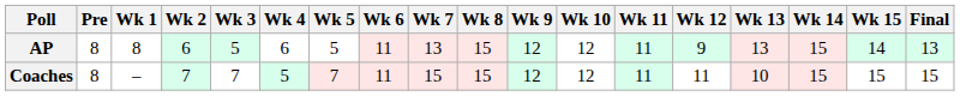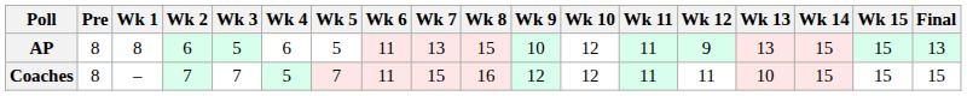 <table class="wikitable" style="white-space:nowrap;">
 <tr>
 <th>Poll</th>
 <th>Pre</th>
 <th>Wk 1</th>
 <th>Wk 2</th>
 <th>Wk 3</th>
 <th>Wk 4</th>
 <th>Wk 5</th>
 <th>Wk 6</th>
 <th>Wk 7</th>
 <th>Wk 8</th>
 <th>Wk 9</th>
 <th>Wk 10</th>
 <th>Wk 11</th>
 <th>Wk 12</th>
 <th>Wk 13</th>
 <th>Wk 14</th>
 <th>Wk 15</th>
 <th>Final</th>
 </tr>
 <tr style="text-align:center;">
 <th>AP</th>
 <td style="background:#FFF;">8</td>
 <td style="background:#FFF;">8</td>
 <td style="background:#D8FFEB;">6</td>
 <td style="background:#D8FFEB;">5</td>
 <td style="background:#FFF;">6</td>
 <td style="background:#FFF;">5</td>
 <td style="background:#FFE6E6;">11</td>
 <td style="background:#FFE6E6;">13</td>
 <td style="background:#FFE6E6;">15</td>
-<td style="background:#D8FFEB;">12</td>
+<td style="background:#D8FFEB;">10</td>
 <td style="background:#FFF;">12</td>
 <td style="background:#D8FFEB;">11</td>
 <td style="background:#D8FFEB;">9</td>
 <td style="background:#FFE6E6;">13</td>
 <td style="background:#FFE6E6;">15</td>
-<td style="background:#D8FFEB;">14</td>
+<td style="background:#D8FFEB;">15</td>
 <td style="background:#D8FFEB;">13</td>
 </tr>
 <tr style="text-align:center;">
 <th>Coaches</th>
 <td style="background:#FFF;">8</td>
 <td style="background:#FFF;">–</td>
 <td style="background:#D8FFEB;">7</td>
 <td style="background:#FFF;">7</td>
 <td style="background:#D8FFEB;">5</td>
 <td style="background:#FFE6E6;">7</td>
 <td style="background:#FFE6E6;">11</td>
 <td style="background:#FFE6E6;">15</td>
-<td style="background:#FFE6E6;">15</td>
+<td style="background:#FFE6E6;">16</td>
 <td style="background:#D8FFEB;">12</td>
 <td style="background:#FFF;">12</td>
 <td style="background:#D8FFEB;">11</td>
 <td style="background:#FFF;">11</td>
 <td style="background:#FFE6E6;">10</td>
 <td style="background:#FFE6E6;">15</td>
 <td style="background:#FFF;">15</td>
 <td style="background:#FFF;">15</td>
 </tr>
 </table>
